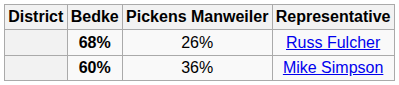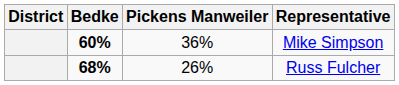 <table class=wikitable>
 <tr>
 <th>District</th>
 <th>Bedke</th>
 <th>Pickens Manweiler</th>
 <th>Representative</th>
 </tr>
 <tr align=center>
 <th></th>
+<td><strong>60%</strong></td>
+<td>36%</td>
+<td><a href='#'>Mike Simpson</a></td>
+</tr>
+<tr align=center>
+<th></th>
 <td><strong>68%</strong></td>
 <td>26%</td>
 <td><a href='#'>Russ Fulcher</a></td>
 </tr>
-<tr align=center>
-<th></th>
-<td><strong>60%</strong></td>
-<td>36%</td>
-<td><a href='#'>Mike Simpson</a></td>
-</tr>
 </table>
